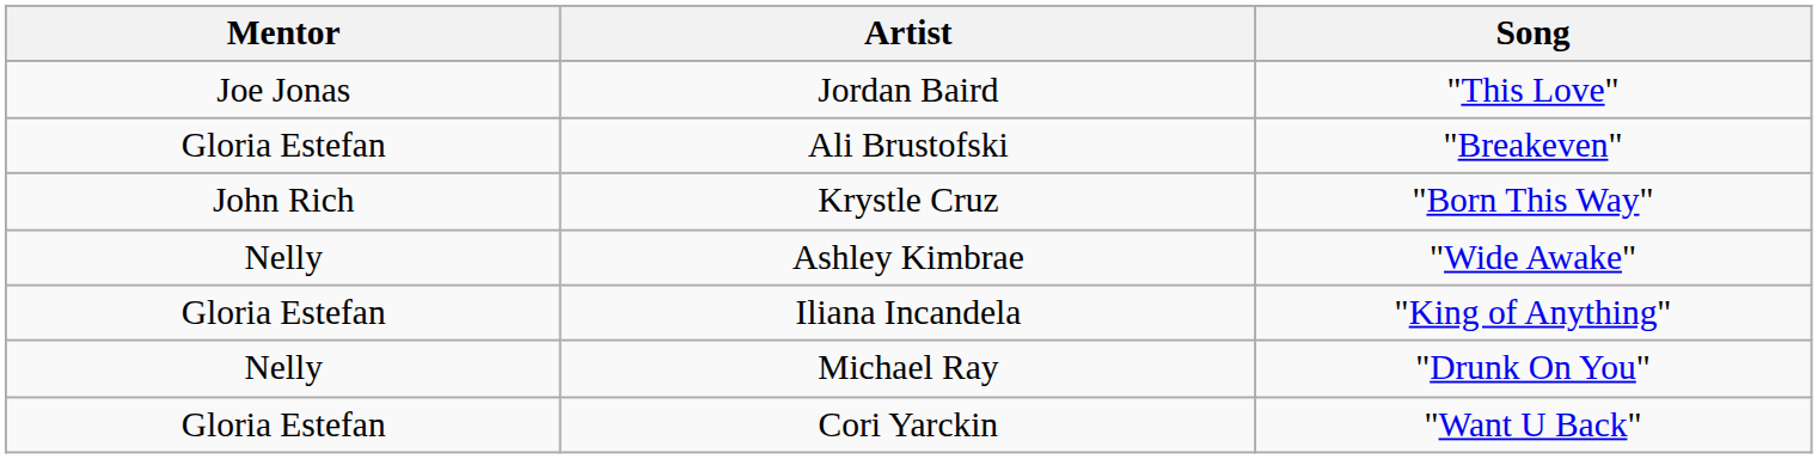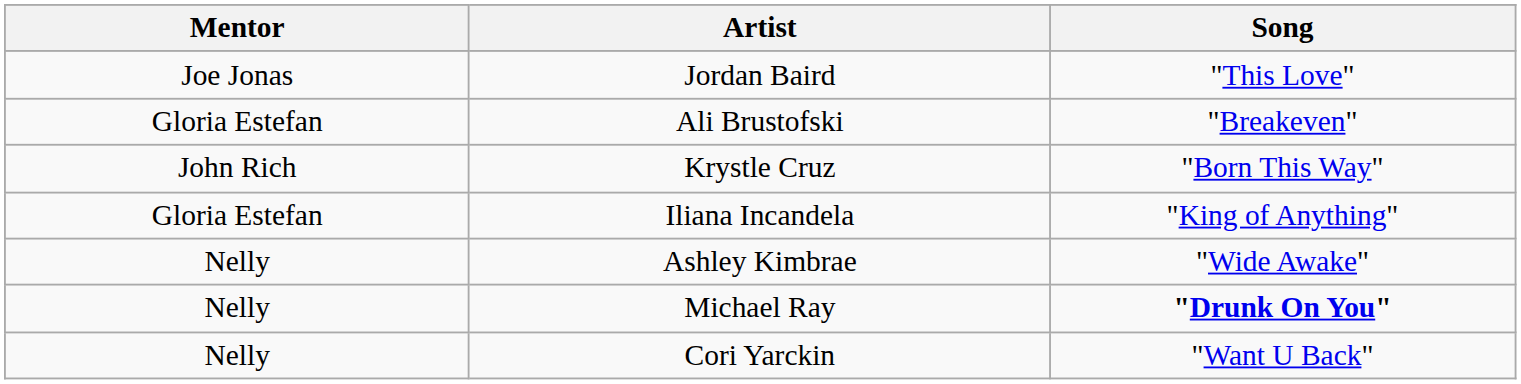 <table class="wikitable" style="text-align:center; width:65%;">
 <tr>
 <th style="width:20%;">Mentor</th>
 <th style="width:25%;">Artist</th>
 <th style="width:20%;">Song</th>
 </tr>
 <tr>
 <td>Joe Jonas</td>
 <td>Jordan Baird</td>
 <td>"<a href='#'>This Love</a>"</td>
 </tr>
 <tr>
 <td>Gloria Estefan</td>
 <td>Ali Brustofski</td>
 <td>"<a href='#'>Breakeven</a>"</td>
 </tr>
 <tr>
 <td>John Rich</td>
 <td>Krystle Cruz</td>
 <td>"<a href='#'>Born This Way</a>"</td>
 </tr>
 <tr>
-<td>Nelly</td>
-<td>Ashley Kimbrae</td>
-<td>"<a href='#'>Wide Awake</a>"</td>
-</tr>
-<tr>
 <td>Gloria Estefan</td>
 <td>Iliana Incandela</td>
 <td>"<a href='#'>King of Anything</a>"</td>
 </tr>
 <tr>
 <td>Nelly</td>
-<td>Michael Ray</td>
-<td>"<a href='#'>Drunk On You</a>"</td>
+<td>Ashley Kimbrae</td>
+<td>"<a href='#'>Wide Awake</a>"</td>
 </tr>
 <tr>
-<td>Gloria Estefan</td>
+<td>Nelly</td>
+<td>Michael Ray</td>
+<td><strong>"<a href='#'>Drunk On You</a>"</strong></td>
+</tr>
+<tr>
+<td>Nelly</td>
 <td>Cori Yarckin</td>
 <td>"<a href='#'>Want U Back</a>"</td>
 </tr>
 </table>
